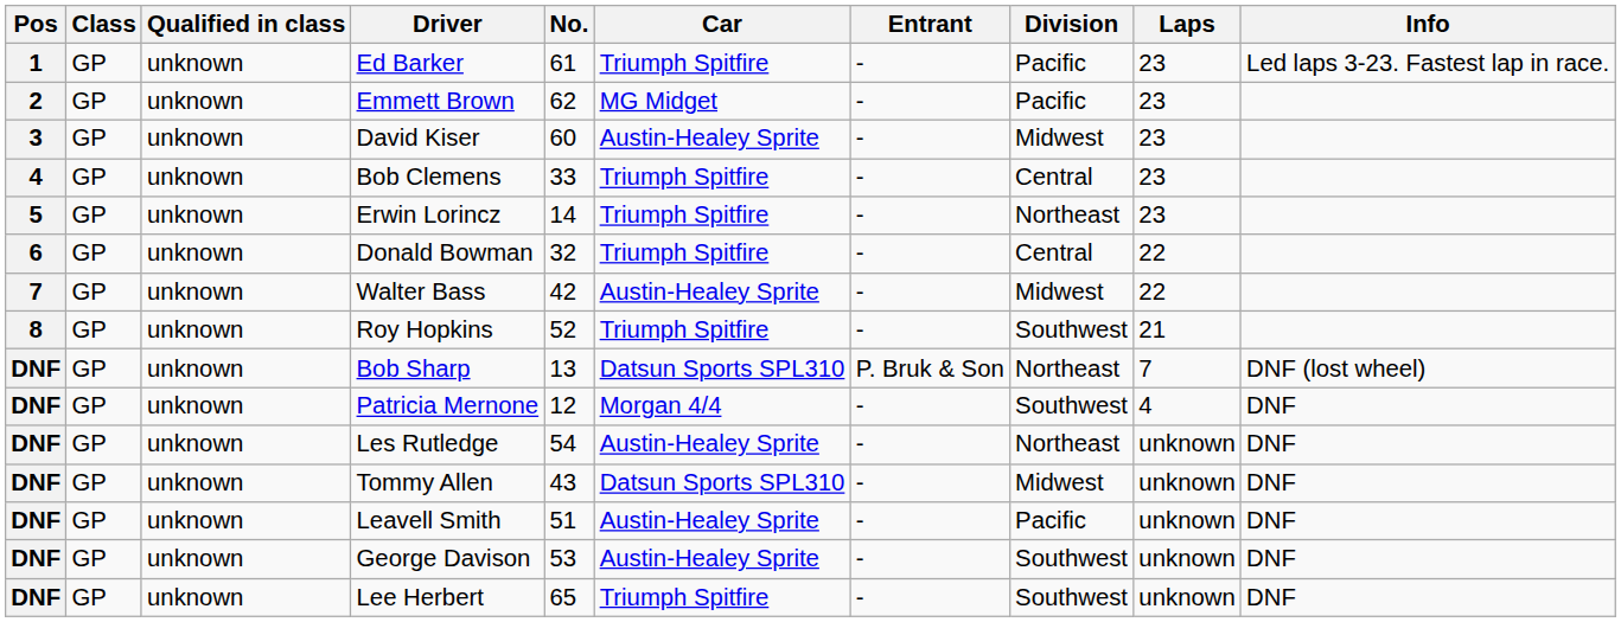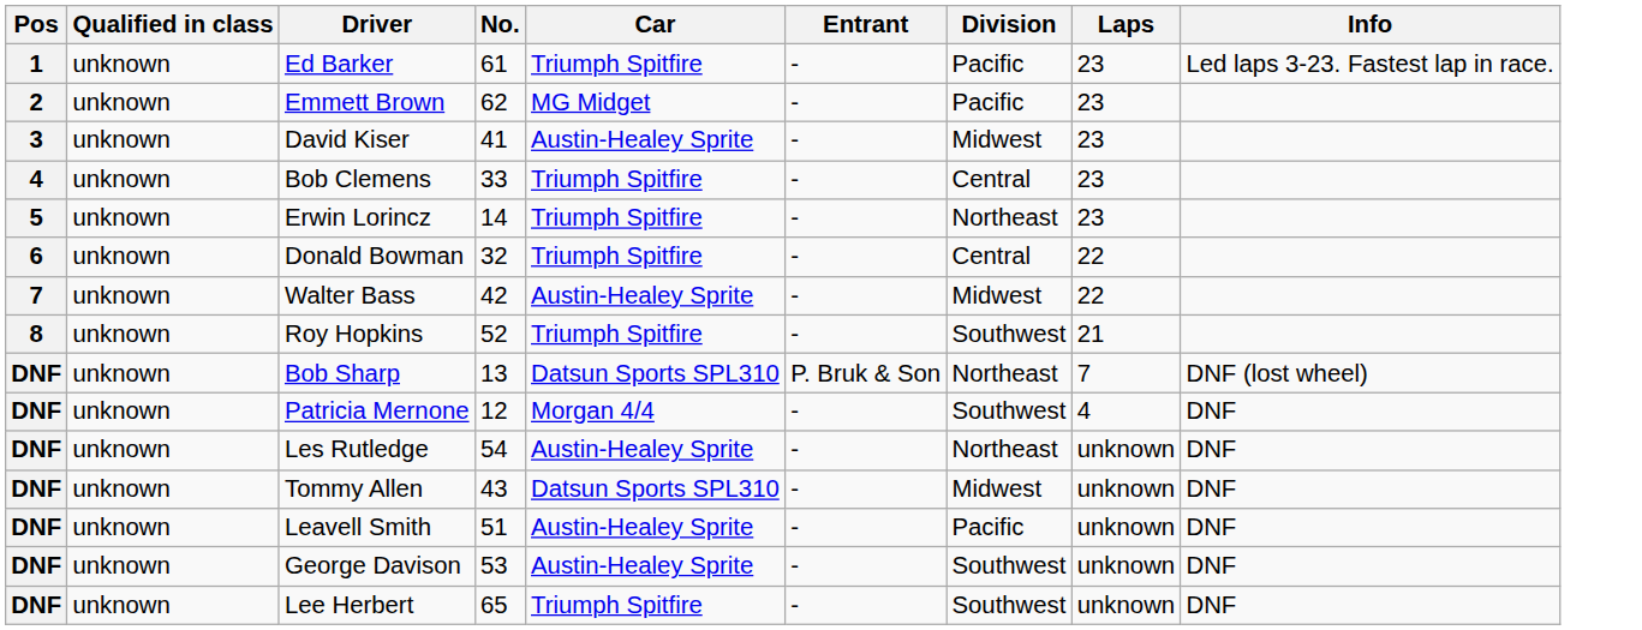 <table class="wikitable">
 <tr>
 <th>Pos</th>
-<th>Class</th>
 <th>Qualified in class</th>
 <th>Driver</th>
 <th>No.</th>
 <th>Car</th>
 <th>Entrant</th>
 <th>Division</th>
 <th>Laps</th>
 <th>Info</th>
 </tr>
 <tr>
 <th>1</th>
-<td>GP</td>
 <td>unknown</td>
 <td> <a href='#'>Ed Barker</a></td>
 <td>61</td>
 <td><a href='#'>Triumph Spitfire</a></td>
 <td>-</td>
 <td>Pacific</td>
 <td>23</td>
 <td>Led laps 3-23. Fastest lap in race.</td>
 </tr>
 <tr>
 <th>2</th>
-<td>GP</td>
 <td>unknown</td>
 <td> <a href='#'>Emmett Brown</a></td>
 <td>62</td>
 <td><a href='#'>MG Midget</a></td>
 <td>-</td>
 <td>Pacific</td>
 <td>23</td>
 <td></td>
 </tr>
 <tr>
 <th>3</th>
-<td>GP</td>
 <td>unknown</td>
 <td> David Kiser</td>
-<td>60</td>
+<td>41</td>
 <td><a href='#'>Austin-Healey Sprite</a></td>
 <td>-</td>
 <td>Midwest</td>
 <td>23</td>
 <td></td>
 </tr>
 <tr>
 <th>4</th>
-<td>GP</td>
 <td>unknown</td>
 <td> Bob Clemens</td>
 <td>33</td>
 <td><a href='#'>Triumph Spitfire</a></td>
 <td>-</td>
 <td>Central</td>
 <td>23</td>
 <td></td>
 </tr>
 <tr>
 <th>5</th>
-<td>GP</td>
 <td>unknown</td>
 <td> Erwin Lorincz</td>
 <td>14</td>
 <td><a href='#'>Triumph Spitfire</a></td>
 <td>-</td>
 <td>Northeast</td>
 <td>23</td>
 <td></td>
 </tr>
 <tr>
 <th>6</th>
-<td>GP</td>
 <td>unknown</td>
 <td> Donald Bowman</td>
 <td>32</td>
 <td><a href='#'>Triumph Spitfire</a></td>
 <td>-</td>
 <td>Central</td>
 <td>22</td>
 <td></td>
 </tr>
 <tr>
 <th>7</th>
-<td>GP</td>
 <td>unknown</td>
 <td> Walter Bass</td>
 <td>42</td>
 <td><a href='#'>Austin-Healey Sprite</a></td>
 <td>-</td>
 <td>Midwest</td>
 <td>22</td>
 <td></td>
 </tr>
 <tr>
 <th>8</th>
-<td>GP</td>
 <td>unknown</td>
 <td> Roy Hopkins</td>
 <td>52</td>
 <td><a href='#'>Triumph Spitfire</a></td>
 <td>-</td>
 <td>Southwest</td>
 <td>21</td>
 <td></td>
 </tr>
 <tr>
 <th>DNF</th>
-<td>GP</td>
 <td>unknown</td>
 <td> <a href='#'>Bob Sharp</a></td>
 <td>13</td>
 <td><a href='#'>Datsun Sports SPL310</a></td>
 <td>P. Bruk & Son</td>
 <td>Northeast</td>
 <td>7</td>
 <td>DNF (lost wheel)</td>
 </tr>
 <tr>
 <th>DNF</th>
-<td>GP</td>
 <td>unknown</td>
 <td> <a href='#'>Patricia Mernone</a></td>
 <td>12</td>
 <td><a href='#'>Morgan 4/4</a></td>
 <td>-</td>
 <td>Southwest</td>
 <td>4</td>
 <td>DNF</td>
 </tr>
 <tr>
 <th>DNF</th>
-<td>GP</td>
 <td>unknown</td>
 <td> Les Rutledge</td>
 <td>54</td>
 <td><a href='#'>Austin-Healey Sprite</a></td>
 <td>-</td>
 <td>Northeast</td>
 <td>unknown</td>
 <td>DNF</td>
 </tr>
 <tr>
 <th>DNF</th>
-<td>GP</td>
 <td>unknown</td>
 <td> Tommy Allen</td>
 <td>43</td>
 <td><a href='#'>Datsun Sports SPL310</a></td>
 <td>-</td>
 <td>Midwest</td>
 <td>unknown</td>
 <td>DNF</td>
 </tr>
 <tr>
 <th>DNF</th>
-<td>GP</td>
 <td>unknown</td>
 <td> Leavell Smith</td>
 <td>51</td>
 <td><a href='#'>Austin-Healey Sprite</a></td>
 <td>-</td>
 <td>Pacific</td>
 <td>unknown</td>
 <td>DNF</td>
 </tr>
 <tr>
 <th>DNF</th>
-<td>GP</td>
 <td>unknown</td>
 <td> George Davison</td>
 <td>53</td>
 <td><a href='#'>Austin-Healey Sprite</a></td>
 <td>-</td>
 <td>Southwest</td>
 <td>unknown</td>
 <td>DNF</td>
 </tr>
 <tr>
 <th>DNF</th>
-<td>GP</td>
 <td>unknown</td>
 <td> Lee Herbert</td>
 <td>65</td>
 <td><a href='#'>Triumph Spitfire</a></td>
 <td>-</td>
 <td>Southwest</td>
 <td>unknown</td>
 <td>DNF</td>
 </tr>
 </table>
